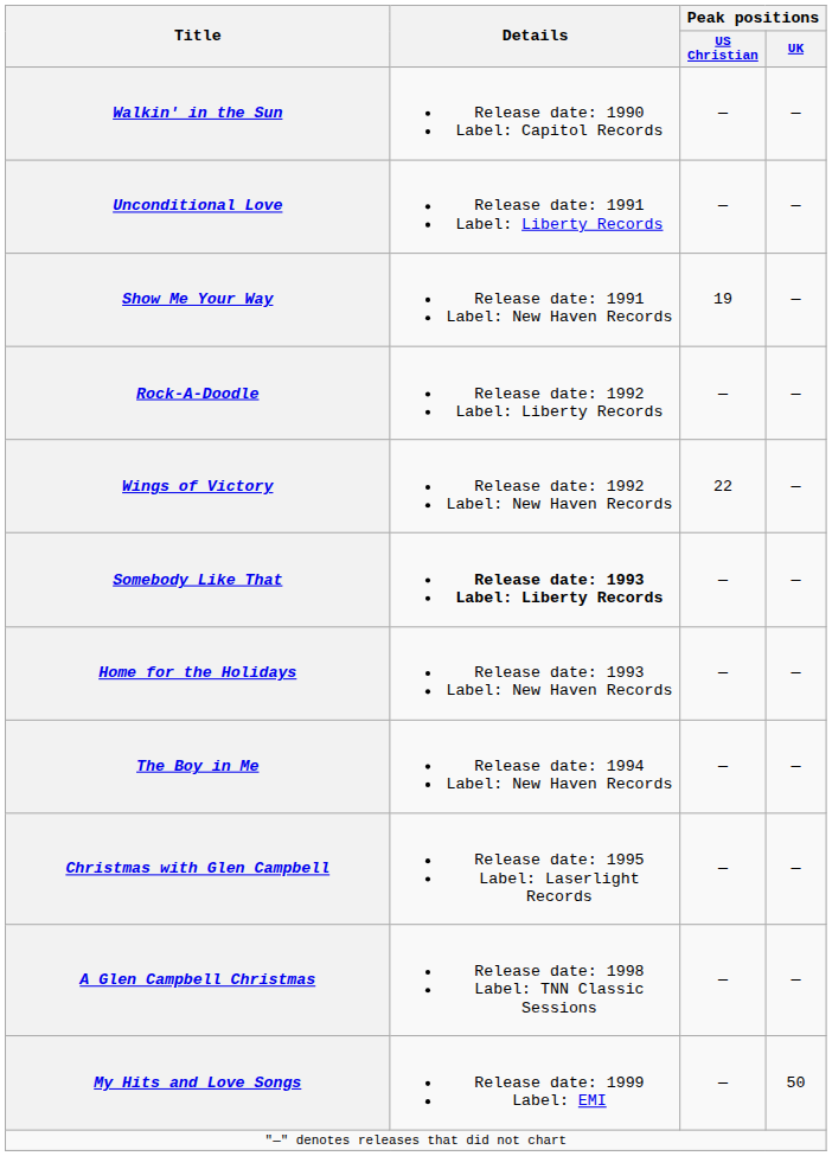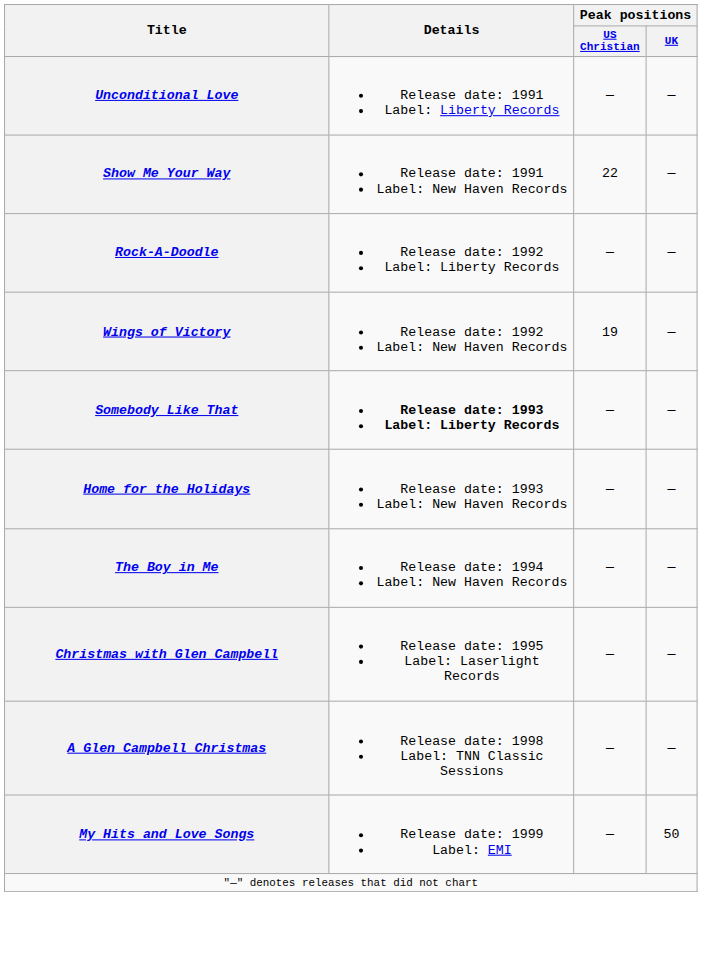 <table class="wikitable plainrowheaders" style="text-align:center;">
 <tr>
 <th rowspan="2" style="width:24em;">Title</th>
 <th rowspan="2" style="width:18em;">Details</th>
 <th colspan="2">Peak positions</th>
 </tr>
 <tr style="font-size:smaller;">
 <th width="65"><a href='#'>US Christian</a></th>
 <th width="45"><a href='#'>UK</a></th>
 </tr>
 <tr>
-<th scope="row"><em><a href='#'>Walkin' in the Sun</a></em></th>
-<td><br><ul><li>Release date: 1990</li><li>Label: Capitol Records</li></ul></td>
-<td>—</td>
-<td>—</td>
-</tr>
-<tr>
 <th scope="row"><em><a href='#'>Unconditional Love</a></em></th>
 <td><br><ul><li>Release date: 1991</li><li>Label: <a href='#'>Liberty Records</a></li></ul></td>
 <td>—</td>
 <td>—</td>
 </tr>
 <tr>
 <th scope="row"><em><a href='#'>Show Me Your Way</a></em></th>
 <td><br><ul><li>Release date: 1991</li><li>Label: New Haven Records</li></ul></td>
-<td>19</td>
+<td>22</td>
 <td>—</td>
 </tr>
 <tr>
 <th scope="row"><em><a href='#'>Rock-A-Doodle</a></em></th>
 <td><br><ul><li>Release date: 1992</li><li>Label: Liberty Records</li></ul></td>
 <td>—</td>
 <td>—</td>
 </tr>
 <tr>
 <th scope="row"><em><a href='#'>Wings of Victory</a></em></th>
 <td><br><ul><li>Release date: 1992</li><li>Label: New Haven Records</li></ul></td>
-<td>22</td>
+<td>19</td>
 <td>—</td>
 </tr>
 <tr>
 <th scope="row"><em><a href='#'>Somebody Like That</a></em></th>
 <td><strong><br><ul><li>Release date: 1993</li><li>Label: Liberty Records</li></ul></strong></td>
 <td>—</td>
 <td>—</td>
 </tr>
 <tr>
 <th scope="row"><em><a href='#'>Home for the Holidays</a></em></th>
 <td><br><ul><li>Release date: 1993</li><li>Label: New Haven Records</li></ul></td>
 <td>—</td>
 <td>—</td>
 </tr>
 <tr>
 <th scope="row"><em><a href='#'>The Boy in Me</a></em></th>
 <td><br><ul><li>Release date: 1994</li><li>Label: New Haven Records</li></ul></td>
 <td>—</td>
 <td>—</td>
 </tr>
 <tr>
 <th scope="row"><em><a href='#'>Christmas with Glen Campbell</a></em></th>
 <td><br><ul><li>Release date: 1995</li><li>Label: Laserlight Records</li></ul></td>
 <td>—</td>
 <td>—</td>
 </tr>
 <tr>
 <th scope="row"><em><a href='#'>A Glen Campbell Christmas</a></em></th>
 <td><br><ul><li>Release date: 1998</li><li>Label: TNN Classic Sessions</li></ul></td>
 <td>—</td>
 <td>—</td>
 </tr>
 <tr>
 <th scope="row"><em><a href='#'>My Hits and Love Songs</a></em></th>
 <td><br><ul><li>Release date: 1999</li><li>Label: <a href='#'>EMI</a></li></ul></td>
 <td>—</td>
 <td>50</td>
 </tr>
 <tr>
 <td colspan="4" style="font-size:8pt">"—" denotes releases that did not chart</td>
 </tr>
 <tr>
 </tr>
 </table>
